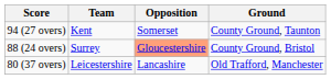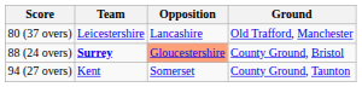 <table class="wikitable">
 <tr>
 <th>Score</th>
 <th>Team</th>
 <th>Opposition</th>
 <th>Ground</th>
 </tr>
 <tr>
+<td>80 (37 overs)</td>
+<td><a href='#'>Leicestershire</a></td>
+<td><a href='#'>Lancashire</a></td>
+<td><a href='#'>Old Trafford</a>, <a href='#'>Manchester</a></td>
+</tr>
+<tr>
+<td>88 (24 overs)</td>
+<td><strong><a href='#'>Surrey</a></strong></td>
+<td style="background: lightsalmon;"><a href='#'>Gloucestershire</a></td>
+<td><a href='#'>County Ground</a>, <a href='#'>Bristol</a></td>
+</tr>
+<tr>
 <td>94 (27 overs)</td>
 <td><a href='#'>Kent</a></td>
 <td><a href='#'>Somerset</a></td>
 <td><a href='#'>County Ground</a>, <a href='#'>Taunton</a></td>
 </tr>
-<tr>
-<td>88 (24 overs)</td>
-<td><a href='#'>Surrey</a></td>
-<td style="background: lightsalmon;"><a href='#'>Gloucestershire</a></td>
-<td><a href='#'>County Ground</a>, <a href='#'>Bristol</a></td>
-</tr>
-<tr>
-<td>80 (37 overs)</td>
-<td><a href='#'>Leicestershire</a></td>
-<td><a href='#'>Lancashire</a></td>
-<td><a href='#'>Old Trafford</a>, <a href='#'>Manchester</a></td>
-</tr>
 </table>
